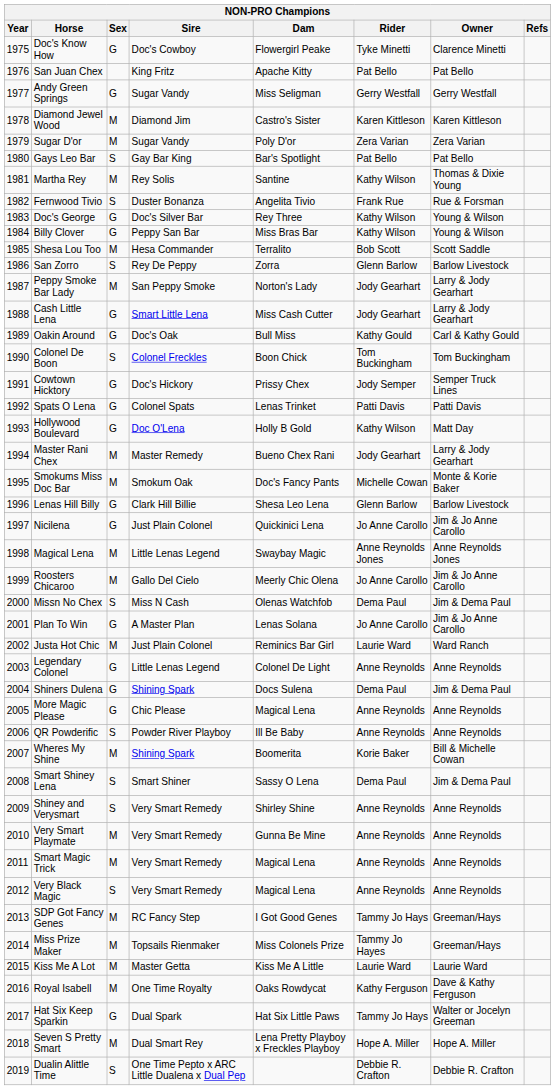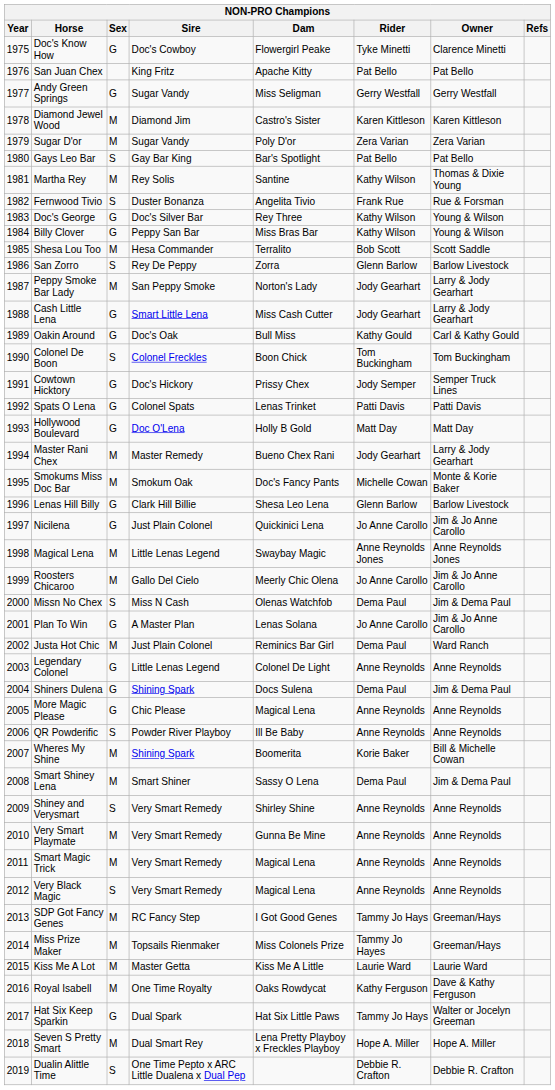 <table class="wikitable">
 <tr>
 <th colspan="8">NON-PRO Champions</th>
 </tr>
 <tr>
 <th>Year</th>
 <th>Horse</th>
 <th>Sex</th>
 <th>Sire</th>
 <th>Dam</th>
 <th>Rider</th>
 <th>Owner</th>
 <th>Refs</th>
 </tr>
 <tr>
 <td>1975</td>
 <td>Doc's Know How</td>
 <td>G</td>
 <td>Doc's Cowboy</td>
 <td>Flowergirl Peake</td>
 <td>Tyke Minetti</td>
 <td>Clarence Minetti</td>
 <td></td>
 </tr>
 <tr>
 <td>1976</td>
 <td>San Juan Chex</td>
 <td></td>
 <td>King Fritz</td>
 <td>Apache Kitty</td>
 <td>Pat Bello</td>
 <td>Pat Bello</td>
 <td></td>
 </tr>
 <tr>
 <td>1977</td>
 <td>Andy Green Springs</td>
 <td>G</td>
 <td>Sugar Vandy</td>
 <td>Miss Seligman</td>
 <td>Gerry Westfall</td>
 <td>Gerry Westfall</td>
 <td></td>
 </tr>
 <tr>
 <td>1978</td>
 <td>Diamond Jewel Wood</td>
 <td>M</td>
 <td>Diamond Jim</td>
 <td>Castro's Sister</td>
 <td>Karen Kittleson</td>
 <td>Karen Kittleson</td>
 <td></td>
 </tr>
 <tr>
 <td>1979</td>
 <td>Sugar D'or</td>
 <td>M</td>
 <td>Sugar Vandy</td>
 <td>Poly D'or</td>
 <td>Zera Varian</td>
 <td>Zera Varian</td>
 <td></td>
 </tr>
 <tr>
 <td>1980</td>
 <td>Gays Leo Bar</td>
 <td>S</td>
 <td>Gay Bar King</td>
 <td>Bar's Spotlight</td>
 <td>Pat Bello</td>
 <td>Pat Bello</td>
 <td></td>
 </tr>
 <tr>
 <td>1981</td>
 <td>Martha Rey</td>
 <td>M</td>
 <td>Rey Solis</td>
 <td>Santine</td>
 <td>Kathy Wilson</td>
 <td>Thomas & Dixie Young</td>
 <td></td>
 </tr>
 <tr>
 <td>1982</td>
 <td>Fernwood Tivio</td>
 <td>S</td>
 <td>Duster Bonanza</td>
 <td>Angelita Tivio</td>
 <td>Frank Rue</td>
 <td>Rue & Forsman</td>
 <td></td>
 </tr>
 <tr>
 <td>1983</td>
 <td>Doc's George</td>
 <td>G</td>
 <td>Doc's Silver Bar</td>
 <td>Rey Three</td>
 <td>Kathy Wilson</td>
 <td>Young & Wilson</td>
 <td></td>
 </tr>
 <tr>
 <td>1984</td>
 <td>Billy Clover</td>
 <td>G</td>
 <td>Peppy San Bar</td>
 <td>Miss Bras Bar</td>
 <td>Kathy Wilson</td>
 <td>Young & Wilson</td>
 <td></td>
 </tr>
 <tr>
 <td>1985</td>
 <td>Shesa Lou Too</td>
 <td>M</td>
 <td>Hesa Commander</td>
 <td>Terralito</td>
 <td>Bob Scott</td>
 <td>Scott Saddle</td>
 <td></td>
 </tr>
 <tr>
 <td>1986</td>
 <td>San Zorro</td>
 <td>S</td>
 <td>Rey De Peppy</td>
 <td>Zorra</td>
 <td>Glenn Barlow</td>
 <td>Barlow Livestock</td>
 <td></td>
 </tr>
 <tr>
 <td>1987</td>
 <td>Peppy Smoke Bar Lady</td>
 <td>M</td>
 <td>San Peppy Smoke</td>
 <td>Norton's Lady</td>
 <td>Jody Gearhart</td>
 <td>Larry & Jody Gearhart</td>
 <td></td>
 </tr>
 <tr>
 <td>1988</td>
 <td>Cash Little Lena</td>
 <td>G</td>
 <td><a href='#'>Smart Little Lena</a></td>
 <td>Miss Cash Cutter</td>
 <td>Jody Gearhart</td>
 <td>Larry & Jody Gearhart</td>
 <td></td>
 </tr>
 <tr>
 <td>1989</td>
 <td>Oakin Around</td>
 <td>G</td>
 <td>Doc's Oak</td>
 <td>Bull Miss</td>
 <td>Kathy Gould</td>
 <td>Carl & Kathy Gould</td>
 <td></td>
 </tr>
 <tr>
 <td>1990</td>
 <td>Colonel De Boon</td>
 <td>S</td>
 <td><a href='#'>Colonel Freckles</a></td>
 <td>Boon Chick</td>
 <td>Tom Buckingham</td>
 <td>Tom Buckingham</td>
 <td></td>
 </tr>
 <tr>
 <td>1991</td>
 <td>Cowtown Hicktory</td>
 <td>G</td>
 <td>Doc's Hickory</td>
 <td>Prissy Chex</td>
 <td>Jody Semper</td>
 <td>Semper Truck Lines</td>
 <td></td>
 </tr>
 <tr>
 <td>1992</td>
 <td>Spats O Lena</td>
 <td>G</td>
 <td>Colonel Spats</td>
 <td>Lenas Trinket</td>
 <td>Patti Davis</td>
 <td>Patti Davis</td>
 <td></td>
 </tr>
 <tr>
 <td>1993</td>
 <td>Hollywood Boulevard</td>
 <td>G</td>
 <td><a href='#'>Doc O'Lena</a></td>
 <td>Holly B Gold</td>
-<td>Kathy Wilson</td>
+<td>Matt Day</td>
 <td>Matt Day</td>
 <td></td>
 </tr>
 <tr>
 <td>1994</td>
 <td>Master Rani Chex</td>
 <td>M</td>
 <td>Master Remedy</td>
 <td>Bueno Chex Rani</td>
 <td>Jody Gearhart</td>
 <td>Larry & Jody Gearhart</td>
 <td></td>
 </tr>
 <tr>
 <td>1995</td>
 <td>Smokums Miss Doc Bar</td>
 <td>M</td>
 <td>Smokum Oak</td>
 <td>Doc's Fancy Pants</td>
 <td>Michelle Cowan</td>
 <td>Monte & Korie Baker</td>
 <td></td>
 </tr>
 <tr>
 <td>1996</td>
 <td>Lenas Hill Billy</td>
 <td>G</td>
 <td>Clark Hill Billie</td>
 <td>Shesa Leo Lena</td>
 <td>Glenn Barlow</td>
 <td>Barlow Livestock</td>
 <td></td>
 </tr>
 <tr>
 <td>1997</td>
 <td>Nicilena</td>
 <td>G</td>
 <td>Just Plain Colonel</td>
 <td>Quickinici Lena</td>
 <td>Jo Anne Carollo</td>
 <td>Jim & Jo Anne Carollo</td>
 <td></td>
 </tr>
 <tr>
 <td>1998</td>
 <td>Magical Lena</td>
 <td>M</td>
 <td>Little Lenas Legend</td>
 <td>Swaybay Magic</td>
 <td>Anne Reynolds Jones</td>
 <td>Anne Reynolds Jones</td>
 <td></td>
 </tr>
 <tr>
 <td>1999</td>
 <td>Roosters Chicaroo</td>
 <td>M</td>
 <td>Gallo Del Cielo</td>
 <td>Meerly Chic Olena</td>
 <td>Jo Anne Carollo</td>
 <td>Jim & Jo Anne Carollo</td>
 <td></td>
 </tr>
 <tr>
 <td>2000</td>
 <td>Missn No Chex</td>
 <td>S</td>
 <td>Miss N Cash</td>
 <td>Olenas Watchfob</td>
 <td>Dema Paul</td>
 <td>Jim & Dema Paul</td>
 <td></td>
 </tr>
 <tr>
 <td>2001</td>
 <td>Plan To Win</td>
 <td>G</td>
 <td>A Master Plan</td>
 <td>Lenas Solana</td>
 <td>Jo Anne Carollo</td>
 <td>Jim & Jo Anne Carollo</td>
 <td></td>
 </tr>
 <tr>
 <td>2002</td>
 <td>Justa Hot Chic</td>
 <td>M</td>
 <td>Just Plain Colonel</td>
 <td>Reminics Bar Girl</td>
-<td>Laurie Ward</td>
+<td>Dema Paul</td>
 <td>Ward Ranch</td>
 <td></td>
 </tr>
 <tr>
 <td>2003</td>
 <td>Legendary Colonel</td>
 <td>G</td>
 <td>Little Lenas Legend</td>
 <td>Colonel De Light</td>
 <td>Anne Reynolds</td>
 <td>Anne Reynolds</td>
 <td></td>
 </tr>
 <tr>
 <td>2004</td>
 <td>Shiners Dulena</td>
 <td>G</td>
 <td><a href='#'>Shining Spark</a></td>
 <td>Docs Sulena</td>
 <td>Dema Paul</td>
 <td>Jim & Dema Paul</td>
 <td></td>
 </tr>
 <tr>
 <td>2005</td>
 <td>More Magic Please</td>
 <td>G</td>
 <td>Chic Please</td>
 <td>Magical Lena</td>
 <td>Anne Reynolds</td>
 <td>Anne Reynolds</td>
 <td></td>
 </tr>
 <tr>
 <td>2006</td>
 <td>QR Powderific</td>
 <td>S</td>
 <td>Powder River Playboy</td>
 <td>Ill Be Baby</td>
 <td>Anne Reynolds</td>
 <td>Anne Reynolds</td>
 <td></td>
 </tr>
 <tr>
 <td>2007</td>
 <td>Wheres My Shine</td>
 <td>M</td>
 <td><a href='#'>Shining Spark</a></td>
 <td>Boomerita</td>
 <td>Korie Baker</td>
 <td>Bill & Michelle Cowan</td>
 <td></td>
 </tr>
 <tr>
 <td>2008</td>
 <td>Smart Shiney Lena</td>
-<td>S</td>
+<td>M</td>
 <td>Smart Shiner</td>
 <td>Sassy O Lena</td>
 <td>Dema Paul</td>
 <td>Jim & Dema Paul</td>
 <td></td>
 </tr>
 <tr>
 <td>2009</td>
 <td>Shiney and Verysmart</td>
 <td>S</td>
 <td>Very Smart Remedy</td>
 <td>Shirley Shine</td>
 <td>Anne Reynolds</td>
 <td>Anne Reynolds</td>
 <td></td>
 </tr>
 <tr>
 <td>2010</td>
 <td>Very Smart Playmate</td>
 <td>M</td>
 <td>Very Smart Remedy</td>
 <td>Gunna Be Mine</td>
 <td>Anne Reynolds</td>
 <td>Anne Reynolds</td>
 <td></td>
 </tr>
 <tr>
 <td>2011</td>
 <td>Smart Magic Trick</td>
 <td>M</td>
 <td>Very Smart Remedy</td>
 <td>Magical Lena</td>
 <td>Anne Reynolds</td>
 <td>Anne Reynolds</td>
 <td></td>
 </tr>
 <tr>
 <td>2012</td>
 <td>Very Black Magic</td>
 <td>S</td>
 <td>Very Smart Remedy</td>
 <td>Magical Lena</td>
 <td>Anne Reynolds</td>
 <td>Anne Reynolds</td>
 <td></td>
 </tr>
 <tr>
 <td>2013</td>
 <td>SDP Got Fancy Genes</td>
 <td>M</td>
 <td>RC Fancy Step</td>
 <td>I Got Good Genes</td>
 <td>Tammy Jo Hays</td>
 <td>Greeman/Hays</td>
 <td></td>
 </tr>
 <tr>
 <td>2014</td>
 <td>Miss Prize Maker</td>
 <td>M</td>
 <td>Topsails Rienmaker</td>
 <td>Miss Colonels Prize</td>
 <td>Tammy Jo Hayes</td>
 <td>Greeman/Hays</td>
 <td></td>
 </tr>
 <tr>
 <td>2015</td>
 <td>Kiss Me A Lot</td>
 <td>M</td>
 <td>Master Getta</td>
 <td>Kiss Me A Little</td>
 <td>Laurie Ward</td>
 <td>Laurie Ward</td>
 <td></td>
 </tr>
 <tr>
 <td>2016</td>
 <td>Royal Isabell</td>
 <td>M</td>
 <td>One Time Royalty</td>
 <td>Oaks Rowdycat</td>
 <td>Kathy Ferguson</td>
 <td>Dave & Kathy Ferguson</td>
 <td></td>
 </tr>
 <tr>
 <td>2017</td>
 <td>Hat Six Keep Sparkin</td>
 <td>G</td>
 <td>Dual Spark</td>
 <td>Hat Six Little Paws</td>
 <td>Tammy Jo Hays</td>
 <td>Walter or Jocelyn Greeman</td>
 <td></td>
 </tr>
 <tr>
 <td>2018</td>
 <td>Seven S Pretty Smart</td>
 <td>M</td>
 <td>Dual Smart Rey</td>
 <td>Lena Pretty Playboy x Freckles Playboy</td>
 <td>Hope A. Miller</td>
 <td>Hope A. Miller</td>
 <td></td>
 </tr>
 <tr>
 <td>2019</td>
 <td>Dualin Alittle Time</td>
 <td>S</td>
 <td>One Time Pepto x ARC Little Dualena x <a href='#'>Dual Pep</a></td>
 <td></td>
 <td>Debbie R. Crafton</td>
 <td>Debbie R. Crafton</td>
 <td></td>
 </tr>
 </table>
